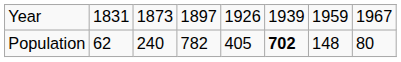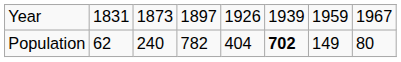 <table class="wikitable">
 <tr>
 <td>Year</td>
 <td>1831</td>
 <td>1873</td>
 <td>1897</td>
 <td>1926</td>
 <td>1939</td>
 <td>1959</td>
 <td>1967</td>
 </tr>
 <tr>
 <td>Population</td>
 <td>62</td>
 <td>240</td>
 <td>782</td>
-<td>405</td>
+<td>404</td>
 <td><strong>702</strong></td>
-<td>148</td>
+<td>149</td>
 <td>80</td>
 </tr>
 </table>
